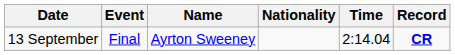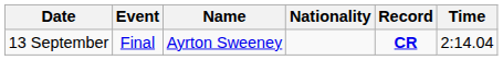 <table class="wikitable" style=text-align:center>
 <tr>
 <th>Date</th>
 <th>Event</th>
 <th>Name</th>
 <th>Nationality</th>
+<th>Record</th>
 <th>Time</th>
-<th>Record</th>
 </tr>
 <tr>
 <td>13 September</td>
 <td><a href='#'>Final</a></td>
 <td align=left><a href='#'>Ayrton Sweeney</a></td>
 <td align=left></td>
+<td><strong><a href='#'>CR</a></strong></td>
 <td>2:14.04</td>
-<td><strong><a href='#'>CR</a></strong></td>
 </tr>
 </table>
